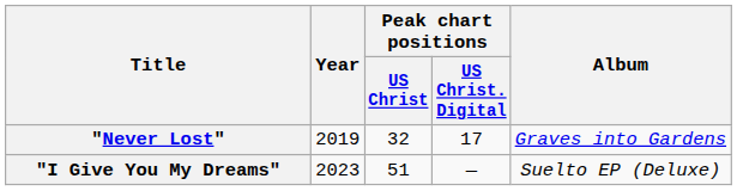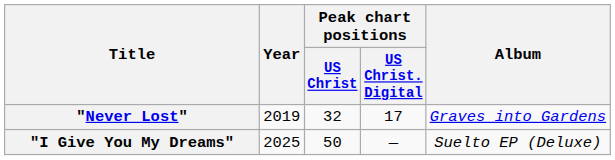 <table class="wikitable plainrowheaders" style="text-align:center;">
 <tr>
 <th scope="col" rowspan="2" style="width:16em;">Title</th>
 <th scope="col" rowspan="2">Year</th>
 <th scope="col" colspan="2">Peak chart positions</th>
 <th scope="col" rowspan="2">Album</th>
 </tr>
 <tr>
 <th scope="col" style="width:3em;font-size:90%;"><a href='#'>US<br>Christ</a><br></th>
 <th scope="col" style="width:3em;font-size:90%;"><a href='#'>US<br>Christ.<br>Digital</a><br></th>
 </tr>
 <tr>
 <th scope="row">"<a href='#'>Never Lost</a>"<br></th>
 <td>2019</td>
 <td>32</td>
 <td>17</td>
 <td><em><a href='#'>Graves into Gardens</a></em></td>
 </tr>
 <tr>
 <th scope="row">"I Give You My Dreams"<br></th>
-<td>2023</td>
-<td>51</td>
+<td>2025</td>
+<td>50</td>
 <td>—</td>
 <td><em>Suelto EP (Deluxe)</em></td>
 </tr>
 </table>
